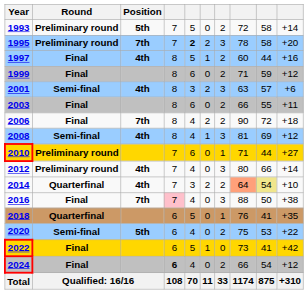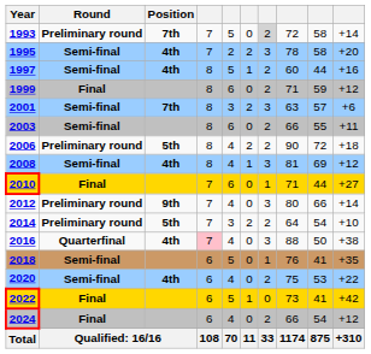 <table class="wikitable" style="text-align: center;">
 <tr>
 <th>Year</th>
 <th>Round</th>
 <th>Position</th>
 <th width="15"></th>
 <th width="15"></th>
 <th width="15"></th>
 <th width="15"></th>
 <th></th>
 <th></th>
 <th></th>
 </tr>
 <tr>
 <td> <strong><a href='#'>1993</a></strong></td>
 <td><strong>Preliminary round</strong></td>
-<td><strong>5th</strong></td>
+<td><strong>7th</strong></td>
 <td>7</td>
 <td>5</td>
 <td>0</td>
-<td>2</td>
+<td style="background: lightgrey;">2</td>
 <td>72</td>
 <td>58</td>
 <td>+14</td>
 </tr>
 <tr style="background:#9acdff;">
 <td> <strong><a href='#'>1995</a></strong></td>
-<td><strong>Preliminary round</strong></td>
-<td><strong>7th</strong></td>
+<td><strong>Semi-final</strong></td>
+<td><strong>4th</strong></td>
 <td>7</td>
-<td><strong>2</strong></td>
+<td>2</td>
 <td>2</td>
 <td>3</td>
 <td>78</td>
 <td>58</td>
 <td>+20</td>
 </tr>
 <tr style="background:#9acdff;">
 <td> <strong><a href='#'>1997</a></strong></td>
-<td><strong>Final</strong></td>
+<td><strong>Semi-final</strong></td>
 <td><strong>4th</strong></td>
 <td>8</td>
 <td>5</td>
 <td>1</td>
 <td>2</td>
 <td>60</td>
 <td>44</td>
 <td>+16</td>
 </tr>
 <tr style="background:silver;">
 <td> <strong><a href='#'>1999</a></strong></td>
 <td><strong>Final</strong></td>
 <td></td>
 <td>8</td>
 <td>6</td>
 <td>0</td>
 <td>2</td>
 <td>71</td>
 <td>59</td>
 <td>+12</td>
 </tr>
 <tr style="background:#9acdff;">
 <td> <strong><a href='#'>2001</a></strong></td>
 <td><strong>Semi-final</strong></td>
-<td><strong>4th</strong></td>
+<td><strong>7th</strong></td>
 <td>8</td>
 <td>3</td>
 <td>2</td>
 <td>3</td>
 <td>63</td>
 <td>57</td>
 <td>+6</td>
 </tr>
 <tr style="background:silver;">
 <td> <strong><a href='#'>2003</a></strong></td>
-<td><strong>Final</strong></td>
+<td><strong>Semi-final</strong></td>
 <td></td>
 <td>8</td>
 <td>6</td>
 <td>0</td>
 <td>2</td>
 <td>66</td>
 <td>55</td>
 <td>+11</td>
 </tr>
 <tr>
 <td> <strong><a href='#'>2006</a></strong></td>
-<td><strong>Final</strong></td>
-<td><strong>7th</strong></td>
+<td><strong>Preliminary round</strong></td>
+<td><strong>5th</strong></td>
 <td>8</td>
 <td>4</td>
 <td>2</td>
 <td>2</td>
 <td>90</td>
 <td>72</td>
 <td>+18</td>
 </tr>
 <tr style="background:#9acdff;">
 <td> <strong><a href='#'>2008</a></strong></td>
 <td><strong>Semi-final</strong></td>
 <td><strong>4th</strong></td>
 <td>8</td>
 <td>4</td>
 <td>1</td>
 <td>3</td>
 <td>81</td>
 <td>69</td>
 <td>+12</td>
 </tr>
 <tr style="background:gold;">
 <td style="border: 3px solid red"> <strong><a href='#'>2010</a></strong></td>
-<td><strong>Preliminary round</strong></td>
+<td><strong>Final</strong></td>
 <td></td>
 <td>7</td>
 <td>6</td>
 <td>0</td>
 <td>1</td>
 <td>71</td>
 <td>44</td>
 <td>+27</td>
 </tr>
 <tr>
 <td> <strong><a href='#'>2012</a></strong></td>
 <td><strong>Preliminary round</strong></td>
-<td><strong>4th</strong></td>
+<td><strong>9th</strong></td>
 <td>7</td>
 <td>4</td>
 <td>0</td>
 <td>3</td>
 <td>80</td>
 <td>66</td>
 <td>+14</td>
 </tr>
 <tr>
 <td> <strong><a href='#'>2014</a></strong></td>
-<td><strong>Quarterfinal</strong></td>
-<td><strong>4th</strong></td>
+<td><strong>Preliminary round</strong></td>
+<td><strong>5th</strong></td>
 <td>7</td>
 <td>3</td>
 <td>2</td>
 <td>2</td>
-<td style="background: lightsalmon;">64</td>
-<td style="background: khaki;">54</td>
+<td>64</td>
+<td>54</td>
 <td>+10</td>
 </tr>
 <tr>
 <td> <strong><a href='#'>2016</a></strong></td>
-<td><strong>Final</strong></td>
-<td><strong>7th</strong></td>
+<td><strong>Quarterfinal</strong></td>
+<td><strong>4th</strong></td>
 <td style="background: pink;">7</td>
 <td>4</td>
 <td>0</td>
 <td>3</td>
 <td>88</td>
 <td>50</td>
 <td>+38</td>
 </tr>
 <tr style="background:#c96;">
 <td> <strong><a href='#'>2018</a></strong></td>
-<td><strong>Quarterfinal</strong></td>
+<td><strong>Semi-final</strong></td>
 <td></td>
 <td>6</td>
 <td>5</td>
 <td>0</td>
 <td>1</td>
 <td>76</td>
 <td>41</td>
 <td>+35</td>
 </tr>
 <tr style="background:#9acdff;">
 <td> <strong><a href='#'>2020</a></strong></td>
 <td><strong>Semi-final</strong></td>
-<td><strong>5th</strong></td>
+<td><strong>4th</strong></td>
 <td>6</td>
 <td>4</td>
 <td>0</td>
 <td>2</td>
 <td>75</td>
 <td>53</td>
 <td>+22</td>
 </tr>
 <tr style="background:gold;">
 <td style="border: 3px solid red"> <strong><a href='#'>2022</a></strong></td>
 <td><strong>Final</strong></td>
 <td></td>
 <td>6</td>
 <td>5</td>
 <td>1</td>
 <td>0</td>
 <td>73</td>
 <td>41</td>
 <td>+42</td>
 </tr>
 <tr style="background:silver;">
 <td style="border: 3px solid red"> <strong><a href='#'>2024</a></strong></td>
 <td><strong>Final</strong></td>
 <td></td>
-<td><strong>6</strong></td>
+<td>6</td>
 <td>4</td>
 <td>0</td>
 <td>2</td>
 <td>66</td>
 <td>54</td>
 <td>+12</td>
 </tr>
 <tr>
 <th>Total</th>
 <th colspan="2">Qualified: 16/16</th>
 <th>108</th>
 <th>70</th>
 <th>11</th>
 <th>33</th>
 <th>1174</th>
 <th>875</th>
 <th>+310</th>
 </tr>
 </table>
